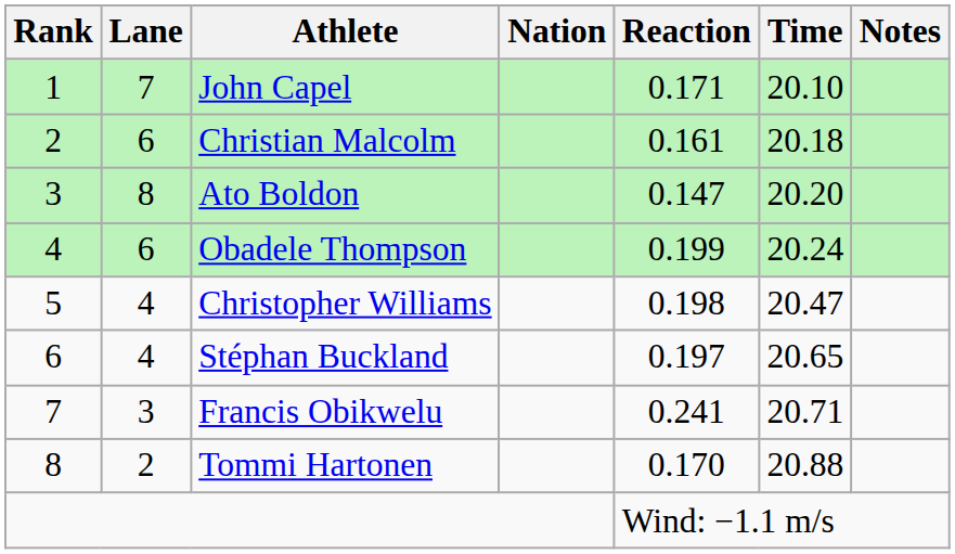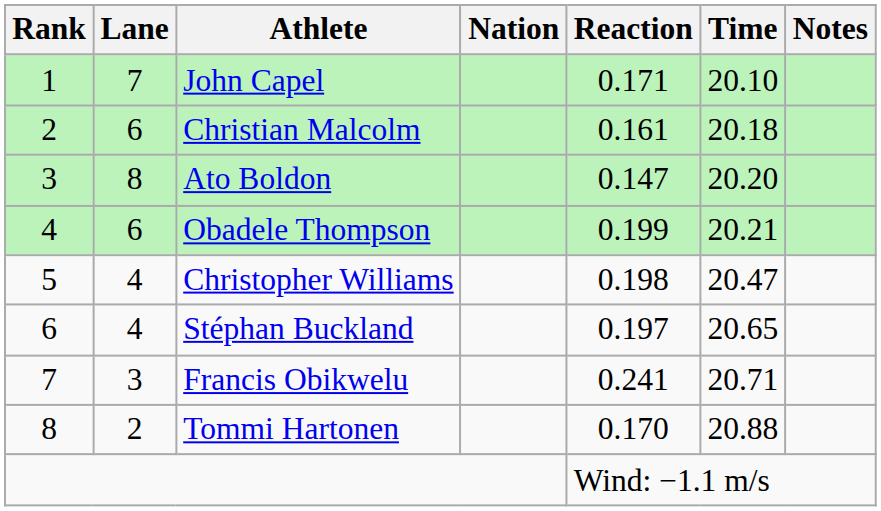 <table class="wikitable sortable" style="text-align:center">
 <tr>
 <th>Rank</th>
 <th>Lane</th>
 <th>Athlete</th>
 <th>Nation</th>
 <th>Reaction</th>
 <th>Time</th>
 <th>Notes</th>
 </tr>
 <tr bgcolor = "bbf3bb">
 <td>1</td>
 <td>7</td>
 <td align="left"><a href='#'>John Capel</a></td>
 <td align="left"></td>
 <td>0.171</td>
 <td>20.10</td>
 <td></td>
 </tr>
 <tr bgcolor = "bbf3bb">
 <td>2</td>
 <td>6</td>
 <td align="left"><a href='#'>Christian Malcolm</a></td>
 <td align="left"></td>
 <td>0.161</td>
 <td>20.18</td>
 <td></td>
 </tr>
 <tr bgcolor = "bbf3bb">
 <td>3</td>
 <td>8</td>
 <td align="left"><a href='#'>Ato Boldon</a></td>
 <td align="left"></td>
 <td>0.147</td>
 <td>20.20</td>
 <td></td>
 </tr>
 <tr bgcolor = "bbf3bb">
 <td>4</td>
 <td>6</td>
 <td align="left"><a href='#'>Obadele Thompson</a></td>
 <td align="left"></td>
 <td>0.199</td>
-<td>20.24</td>
+<td>20.21</td>
 <td></td>
 </tr>
 <tr>
 <td>5</td>
 <td>4</td>
 <td align="left"><a href='#'>Christopher Williams</a></td>
 <td align="left"></td>
 <td>0.198</td>
 <td>20.47</td>
 <td></td>
 </tr>
 <tr>
 <td>6</td>
 <td>4</td>
 <td align="left"><a href='#'>Stéphan Buckland</a></td>
 <td align="left"></td>
 <td>0.197</td>
 <td>20.65</td>
 <td></td>
 </tr>
 <tr>
 <td>7</td>
 <td>3</td>
 <td align="left"><a href='#'>Francis Obikwelu</a></td>
 <td align="left"></td>
 <td>0.241</td>
 <td>20.71</td>
 <td></td>
 </tr>
 <tr>
 <td>8</td>
 <td>2</td>
 <td align="left"><a href='#'>Tommi Hartonen</a></td>
 <td align="left"></td>
 <td>0.170</td>
 <td>20.88</td>
 <td></td>
 </tr>
 <tr class="sortbottom">
 <td colspan=4></td>
 <td colspan="3" style="text-align:left;">Wind: −1.1 m/s</td>
 </tr>
 </table>
